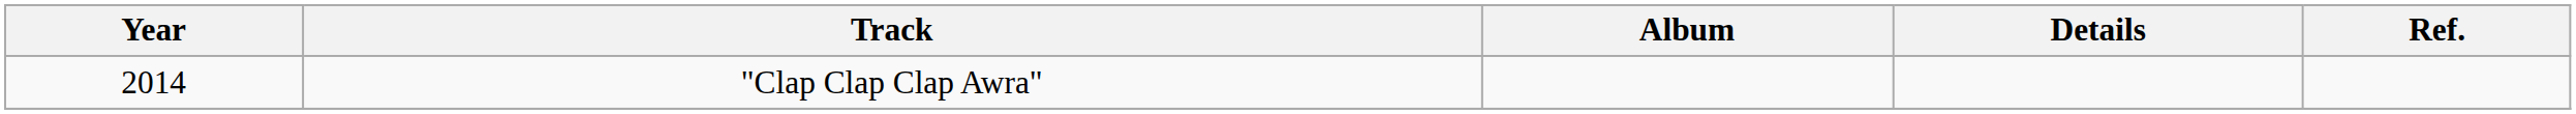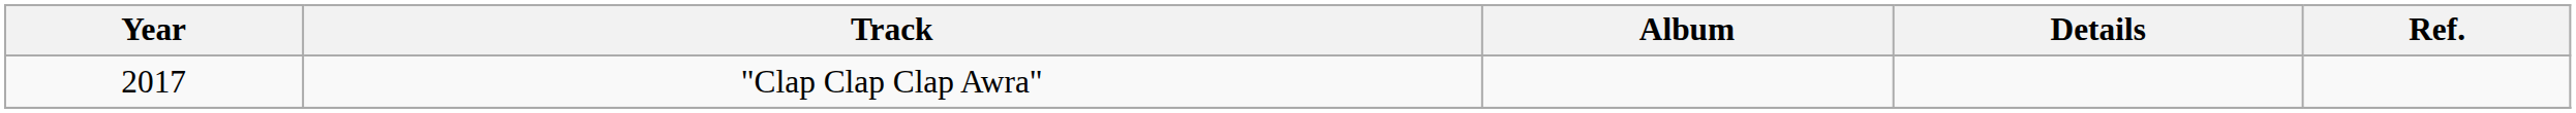 <table class="wikitable"  style="text-align:center; width:80%;">
 <tr>
 <th>Year</th>
 <th>Track</th>
 <th>Album</th>
 <th>Details</th>
 <th>Ref.</th>
 </tr>
 <tr>
-<td>2014</td>
+<td>2017</td>
 <td>"Clap Clap Clap Awra"</td>
 <td></td>
 <td></td>
 <td></td>
 </tr>
 <tr>
 </tr>
 </table>
